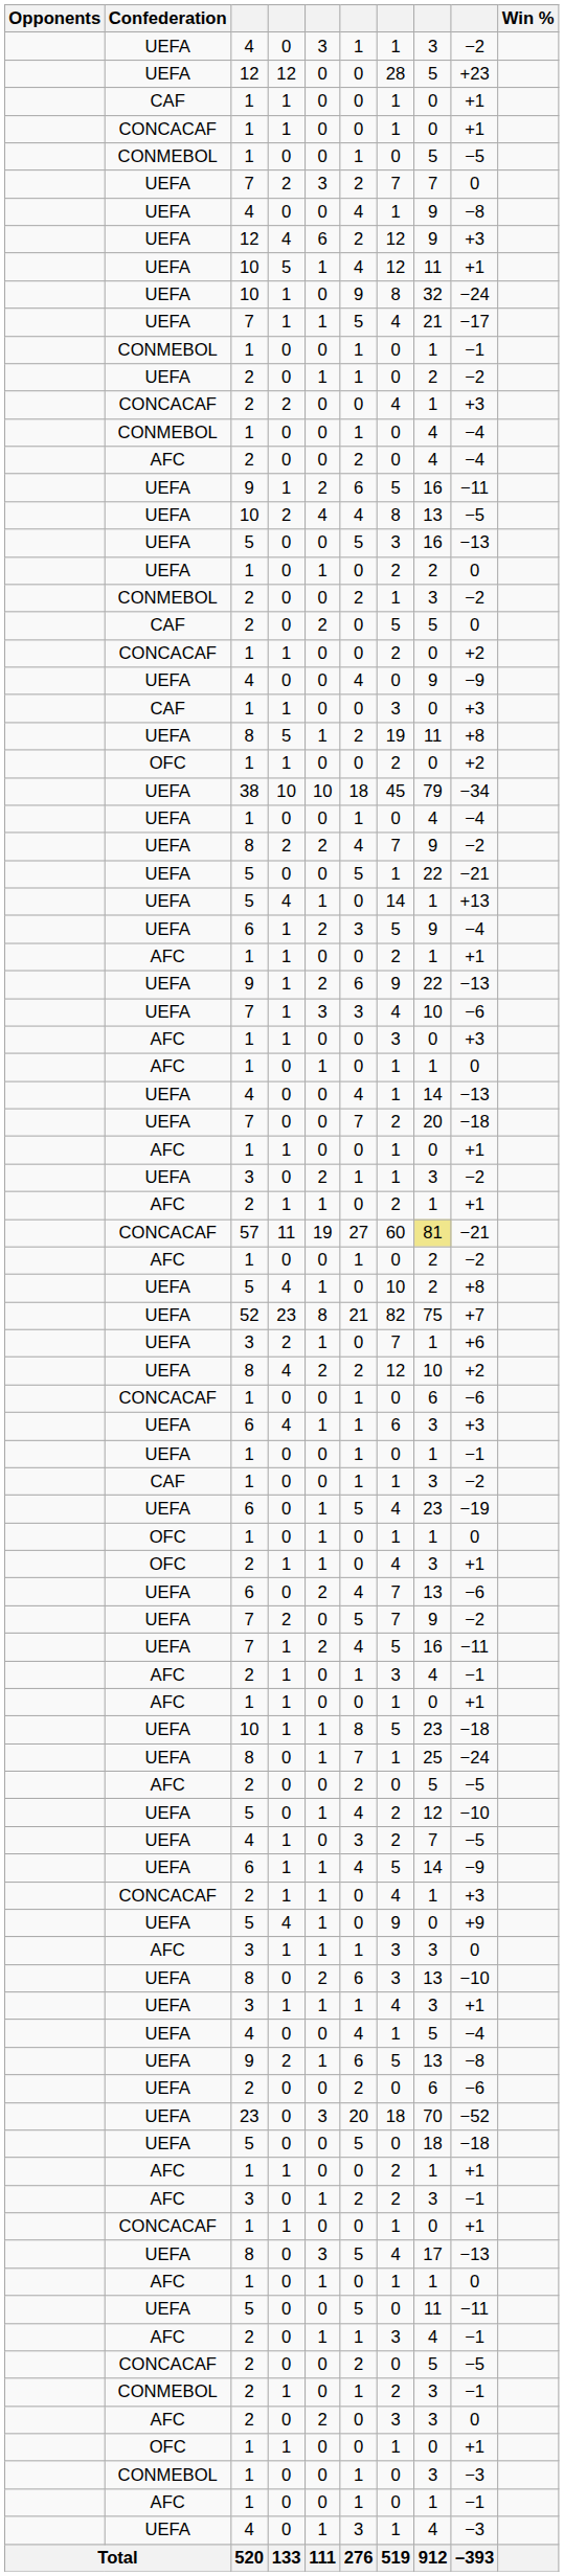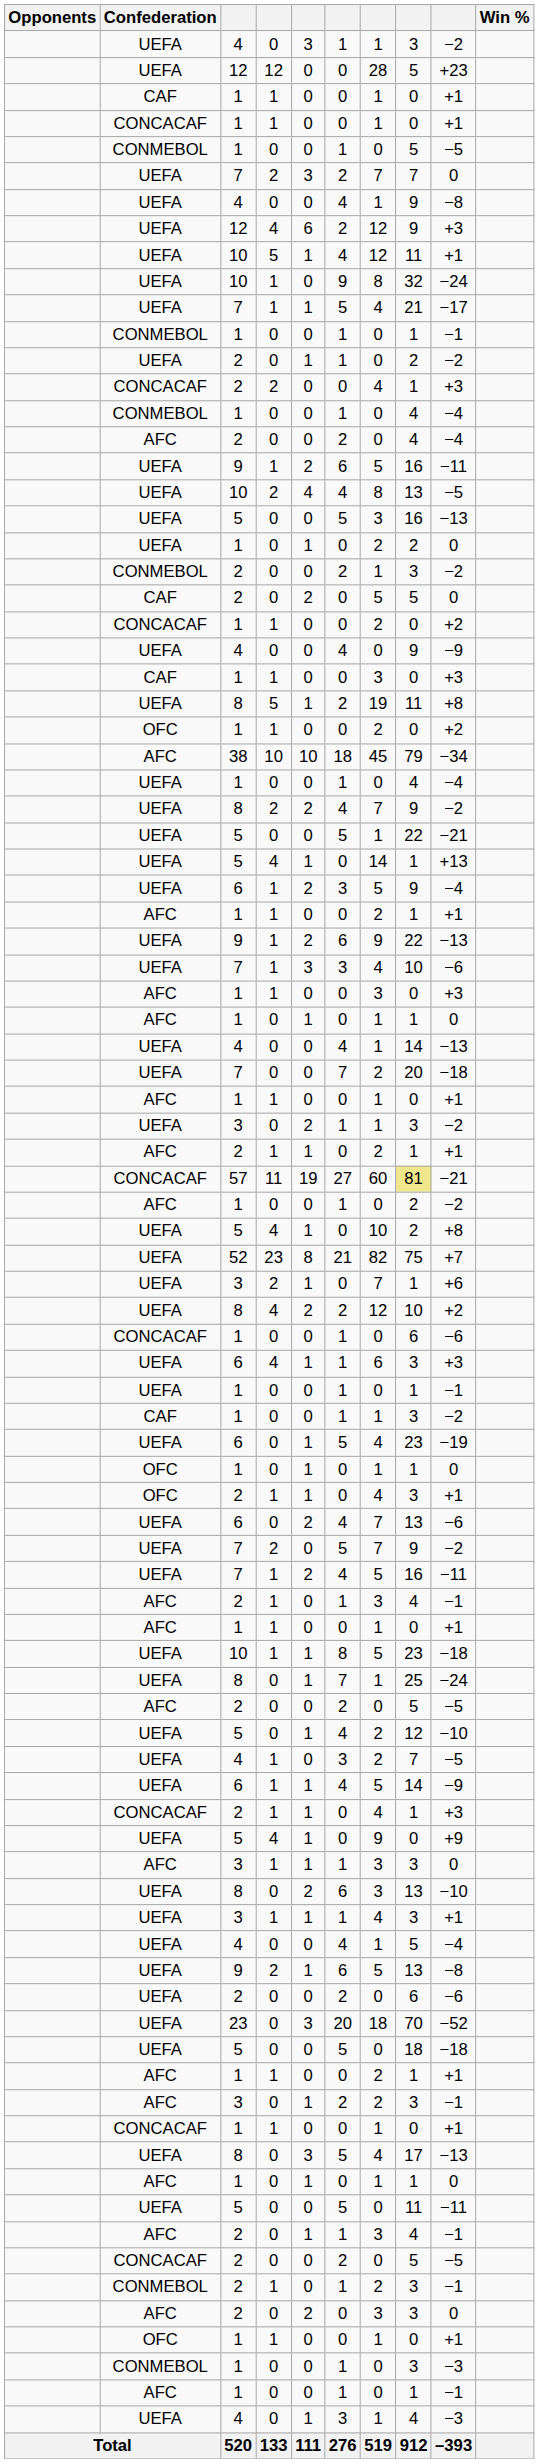 <table class="wikitable sortable" style="text-align:center;">
 <tr>
 <th>Opponents</th>
 <th>Confederation</th>
 <th></th>
 <th></th>
 <th></th>
 <th></th>
 <th></th>
 <th></th>
 <th></th>
 <th>Win %</th>
 </tr>
 <tr>
 <td align=left></td>
 <td>UEFA</td>
 <td>4</td>
 <td>0</td>
 <td>3</td>
 <td>1</td>
 <td>1</td>
 <td>3</td>
 <td>−2</td>
 <td></td>
 </tr>
 <tr>
 <td align=left></td>
 <td>UEFA</td>
 <td>12</td>
 <td>12</td>
 <td>0</td>
 <td>0</td>
 <td>28</td>
 <td>5</td>
 <td>+23</td>
 <td></td>
 </tr>
 <tr>
 <td align=left></td>
 <td>CAF</td>
 <td>1</td>
 <td>1</td>
 <td>0</td>
 <td>0</td>
 <td>1</td>
 <td>0</td>
 <td>+1</td>
 <td></td>
 </tr>
 <tr>
 <td align=left></td>
 <td>CONCACAF</td>
 <td>1</td>
 <td>1</td>
 <td>0</td>
 <td>0</td>
 <td>1</td>
 <td>0</td>
 <td>+1</td>
 <td></td>
 </tr>
 <tr>
 <td align=left></td>
 <td>CONMEBOL</td>
 <td>1</td>
 <td>0</td>
 <td>0</td>
 <td>1</td>
 <td>0</td>
 <td>5</td>
 <td>−5</td>
 <td></td>
 </tr>
 <tr>
 <td align=left></td>
 <td>UEFA</td>
 <td>7</td>
 <td>2</td>
 <td>3</td>
 <td>2</td>
 <td>7</td>
 <td>7</td>
 <td>0</td>
 <td></td>
 </tr>
 <tr>
 <td align=left></td>
 <td>UEFA</td>
 <td>4</td>
 <td>0</td>
 <td>0</td>
 <td>4</td>
 <td>1</td>
 <td>9</td>
 <td>−8</td>
 <td></td>
 </tr>
 <tr>
 <td align=left></td>
 <td>UEFA</td>
 <td>12</td>
 <td>4</td>
 <td>6</td>
 <td>2</td>
 <td>12</td>
 <td>9</td>
 <td>+3</td>
 <td></td>
 </tr>
 <tr>
 <td align=left></td>
 <td>UEFA</td>
 <td>10</td>
 <td>5</td>
 <td>1</td>
 <td>4</td>
 <td>12</td>
 <td>11</td>
 <td>+1</td>
 <td></td>
 </tr>
 <tr>
 <td align=left></td>
 <td>UEFA</td>
 <td>10</td>
 <td>1</td>
 <td>0</td>
 <td>9</td>
 <td>8</td>
 <td>32</td>
 <td>−24</td>
 <td></td>
 </tr>
 <tr>
 <td align=left></td>
 <td>UEFA</td>
 <td>7</td>
 <td>1</td>
 <td>1</td>
 <td>5</td>
 <td>4</td>
 <td>21</td>
 <td>−17</td>
 <td></td>
 </tr>
 <tr>
 <td align=left></td>
 <td>CONMEBOL</td>
 <td>1</td>
 <td>0</td>
 <td>0</td>
 <td>1</td>
 <td>0</td>
 <td>1</td>
 <td>−1</td>
 <td></td>
 </tr>
 <tr>
 <td align=left></td>
 <td>UEFA</td>
 <td>2</td>
 <td>0</td>
 <td>1</td>
 <td>1</td>
 <td>0</td>
 <td>2</td>
 <td>−2</td>
 <td></td>
 </tr>
 <tr>
 <td align=left></td>
 <td>CONCACAF</td>
 <td>2</td>
 <td>2</td>
 <td>0</td>
 <td>0</td>
 <td>4</td>
 <td>1</td>
 <td>+3</td>
 <td></td>
 </tr>
 <tr>
 <td align=left></td>
 <td>CONMEBOL</td>
 <td>1</td>
 <td>0</td>
 <td>0</td>
 <td>1</td>
 <td>0</td>
 <td>4</td>
 <td>−4</td>
 <td></td>
 </tr>
 <tr>
 <td align=left></td>
 <td>AFC</td>
 <td>2</td>
 <td>0</td>
 <td>0</td>
 <td>2</td>
 <td>0</td>
 <td>4</td>
 <td>−4</td>
 <td></td>
 </tr>
 <tr>
 <td align=left></td>
 <td>UEFA</td>
 <td>9</td>
 <td>1</td>
 <td>2</td>
 <td>6</td>
 <td>5</td>
 <td>16</td>
 <td>−11</td>
 <td></td>
 </tr>
 <tr>
 <td align=left></td>
 <td>UEFA</td>
 <td>10</td>
 <td>2</td>
 <td>4</td>
 <td>4</td>
 <td>8</td>
 <td>13</td>
 <td>−5</td>
 <td></td>
 </tr>
 <tr>
 <td align=left></td>
 <td>UEFA</td>
 <td>5</td>
 <td>0</td>
 <td>0</td>
 <td>5</td>
 <td>3</td>
 <td>16</td>
 <td>−13</td>
 <td></td>
 </tr>
 <tr>
 <td align=left></td>
 <td>UEFA</td>
 <td>1</td>
 <td>0</td>
 <td>1</td>
 <td>0</td>
 <td>2</td>
 <td>2</td>
 <td>0</td>
 <td></td>
 </tr>
 <tr>
 <td align=left></td>
 <td>CONMEBOL</td>
 <td>2</td>
 <td>0</td>
 <td>0</td>
 <td>2</td>
 <td>1</td>
 <td>3</td>
 <td>−2</td>
 <td></td>
 </tr>
 <tr>
 <td align=left></td>
 <td>CAF</td>
 <td>2</td>
 <td>0</td>
 <td>2</td>
 <td>0</td>
 <td>5</td>
 <td>5</td>
 <td>0</td>
 <td></td>
 </tr>
 <tr>
 <td align=left></td>
 <td>CONCACAF</td>
 <td>1</td>
 <td>1</td>
 <td>0</td>
 <td>0</td>
 <td>2</td>
 <td>0</td>
 <td>+2</td>
 <td></td>
 </tr>
 <tr>
 <td align=left></td>
 <td>UEFA</td>
 <td>4</td>
 <td>0</td>
 <td>0</td>
 <td>4</td>
 <td>0</td>
 <td>9</td>
 <td>−9</td>
 <td></td>
 </tr>
 <tr>
 <td align=left></td>
 <td>CAF</td>
 <td>1</td>
 <td>1</td>
 <td>0</td>
 <td>0</td>
 <td>3</td>
 <td>0</td>
 <td>+3</td>
 <td></td>
 </tr>
 <tr>
 <td align=left></td>
 <td>UEFA</td>
 <td>8</td>
 <td>5</td>
 <td>1</td>
 <td>2</td>
 <td>19</td>
 <td>11</td>
 <td>+8</td>
 <td></td>
 </tr>
 <tr>
 <td align=left></td>
 <td>OFC</td>
 <td>1</td>
 <td>1</td>
 <td>0</td>
 <td>0</td>
 <td>2</td>
 <td>0</td>
 <td>+2</td>
 <td></td>
 </tr>
 <tr>
 <td align=left></td>
-<td>UEFA</td>
+<td>AFC</td>
 <td>38</td>
 <td>10</td>
 <td>10</td>
 <td>18</td>
 <td>45</td>
 <td>79</td>
 <td>−34</td>
 <td></td>
 </tr>
 <tr>
 <td align=left></td>
 <td>UEFA</td>
 <td>1</td>
 <td>0</td>
 <td>0</td>
 <td>1</td>
 <td>0</td>
 <td>4</td>
 <td>−4</td>
 <td></td>
 </tr>
 <tr>
 <td align=left></td>
 <td>UEFA</td>
 <td>8</td>
 <td>2</td>
 <td>2</td>
 <td>4</td>
 <td>7</td>
 <td>9</td>
 <td>−2</td>
 <td></td>
 </tr>
 <tr>
 <td align=left></td>
 <td>UEFA</td>
 <td>5</td>
 <td>0</td>
 <td>0</td>
 <td>5</td>
 <td>1</td>
 <td>22</td>
 <td>−21</td>
 <td></td>
 </tr>
 <tr>
 <td align=left></td>
 <td>UEFA</td>
 <td>5</td>
 <td>4</td>
 <td>1</td>
 <td>0</td>
 <td>14</td>
 <td>1</td>
 <td>+13</td>
 <td></td>
 </tr>
 <tr>
 <td align=left></td>
 <td>UEFA</td>
 <td>6</td>
 <td>1</td>
 <td>2</td>
 <td>3</td>
 <td>5</td>
 <td>9</td>
 <td>−4</td>
 <td></td>
 </tr>
 <tr>
 <td align=left></td>
 <td>AFC</td>
 <td>1</td>
 <td>1</td>
 <td>0</td>
 <td>0</td>
 <td>2</td>
 <td>1</td>
 <td>+1</td>
 <td></td>
 </tr>
 <tr>
 <td align=left></td>
 <td>UEFA</td>
 <td>9</td>
 <td>1</td>
 <td>2</td>
 <td>6</td>
 <td>9</td>
 <td>22</td>
 <td>−13</td>
 <td></td>
 </tr>
 <tr>
 <td align=left></td>
 <td>UEFA</td>
 <td>7</td>
 <td>1</td>
 <td>3</td>
 <td>3</td>
 <td>4</td>
 <td>10</td>
 <td>−6</td>
 <td></td>
 </tr>
 <tr>
 <td align=left></td>
 <td>AFC</td>
 <td>1</td>
 <td>1</td>
 <td>0</td>
 <td>0</td>
 <td>3</td>
 <td>0</td>
 <td>+3</td>
 <td></td>
 </tr>
 <tr>
 <td align=left></td>
 <td>AFC</td>
 <td>1</td>
 <td>0</td>
 <td>1</td>
 <td>0</td>
 <td>1</td>
 <td>1</td>
 <td>0</td>
 <td></td>
 </tr>
 <tr>
 <td align=left></td>
 <td>UEFA</td>
 <td>4</td>
 <td>0</td>
 <td>0</td>
 <td>4</td>
 <td>1</td>
 <td>14</td>
 <td>−13</td>
 <td></td>
 </tr>
 <tr>
 <td align=left></td>
 <td>UEFA</td>
 <td>7</td>
 <td>0</td>
 <td>0</td>
 <td>7</td>
 <td>2</td>
 <td>20</td>
 <td>−18</td>
 <td></td>
 </tr>
 <tr>
 <td align=left></td>
 <td>AFC</td>
 <td>1</td>
 <td>1</td>
 <td>0</td>
 <td>0</td>
 <td>1</td>
 <td>0</td>
 <td>+1</td>
 <td></td>
 </tr>
 <tr>
 <td align=left></td>
 <td>UEFA</td>
 <td>3</td>
 <td>0</td>
 <td>2</td>
 <td>1</td>
 <td>1</td>
 <td>3</td>
 <td>−2</td>
 <td></td>
 </tr>
 <tr>
 <td align=left></td>
 <td>AFC</td>
 <td>2</td>
 <td>1</td>
 <td>1</td>
 <td>0</td>
 <td>2</td>
 <td>1</td>
 <td>+1</td>
 <td></td>
 </tr>
 <tr>
 <td align=left></td>
 <td>CONCACAF</td>
 <td>57</td>
 <td>11</td>
 <td>19</td>
 <td>27</td>
 <td>60</td>
 <td style="background: khaki;">81</td>
 <td>−21</td>
 <td></td>
 </tr>
 <tr>
 <td align=left></td>
 <td>AFC</td>
 <td>1</td>
 <td>0</td>
 <td>0</td>
 <td>1</td>
 <td>0</td>
 <td>2</td>
 <td>−2</td>
 <td></td>
 </tr>
 <tr>
 <td align=left></td>
 <td>UEFA</td>
 <td>5</td>
 <td>4</td>
 <td>1</td>
 <td>0</td>
 <td>10</td>
 <td>2</td>
 <td>+8</td>
 <td></td>
 </tr>
 <tr>
 <td align=left></td>
 <td>UEFA</td>
 <td>52</td>
 <td>23</td>
 <td>8</td>
 <td>21</td>
 <td>82</td>
 <td>75</td>
 <td>+7</td>
 <td></td>
 </tr>
 <tr>
 <td align=left></td>
 <td>UEFA</td>
 <td>3</td>
 <td>2</td>
 <td>1</td>
 <td>0</td>
 <td>7</td>
 <td>1</td>
 <td>+6</td>
 <td></td>
 </tr>
 <tr>
 <td align=left></td>
 <td>UEFA</td>
 <td>8</td>
 <td>4</td>
 <td>2</td>
 <td>2</td>
 <td>12</td>
 <td>10</td>
 <td>+2</td>
 <td></td>
 </tr>
 <tr>
 <td align=left></td>
 <td>CONCACAF</td>
 <td>1</td>
 <td>0</td>
 <td>0</td>
 <td>1</td>
 <td>0</td>
 <td>6</td>
 <td>−6</td>
 <td></td>
 </tr>
 <tr>
 <td align=left></td>
 <td>UEFA</td>
 <td>6</td>
 <td>4</td>
 <td>1</td>
 <td>1</td>
 <td>6</td>
 <td>3</td>
 <td>+3</td>
 <td></td>
 </tr>
 <tr>
 <td align=left></td>
 <td>UEFA</td>
 <td>1</td>
 <td>0</td>
 <td>0</td>
 <td>1</td>
 <td>0</td>
 <td>1</td>
 <td>−1</td>
 <td></td>
 </tr>
 <tr>
 <td align=left></td>
 <td>CAF</td>
 <td>1</td>
 <td>0</td>
 <td>0</td>
 <td>1</td>
 <td>1</td>
 <td>3</td>
 <td>−2</td>
 <td></td>
 </tr>
 <tr>
 <td align=left></td>
 <td>UEFA</td>
 <td>6</td>
 <td>0</td>
 <td>1</td>
 <td>5</td>
 <td>4</td>
 <td>23</td>
 <td>−19</td>
 <td></td>
 </tr>
 <tr>
 <td align=left></td>
 <td>OFC</td>
 <td>1</td>
 <td>0</td>
 <td>1</td>
 <td>0</td>
 <td>1</td>
 <td>1</td>
 <td>0</td>
 <td></td>
 </tr>
 <tr>
 <td align=left></td>
 <td>OFC</td>
 <td>2</td>
 <td>1</td>
 <td>1</td>
 <td>0</td>
 <td>4</td>
 <td>3</td>
 <td>+1</td>
 <td></td>
 </tr>
 <tr>
 <td align=left></td>
 <td>UEFA</td>
 <td>6</td>
 <td>0</td>
 <td>2</td>
 <td>4</td>
 <td>7</td>
 <td>13</td>
 <td>−6</td>
 <td></td>
 </tr>
 <tr>
 <td align=left></td>
 <td>UEFA</td>
 <td>7</td>
 <td>2</td>
 <td>0</td>
 <td>5</td>
 <td>7</td>
 <td>9</td>
 <td>−2</td>
 <td></td>
 </tr>
 <tr>
 <td align=left></td>
 <td>UEFA</td>
 <td>7</td>
 <td>1</td>
 <td>2</td>
 <td>4</td>
 <td>5</td>
 <td>16</td>
 <td>−11</td>
 <td></td>
 </tr>
 <tr>
 <td align=left></td>
 <td>AFC</td>
 <td>2</td>
 <td>1</td>
 <td>0</td>
 <td>1</td>
 <td>3</td>
 <td>4</td>
 <td>−1</td>
 <td></td>
 </tr>
 <tr>
 <td align=left></td>
 <td>AFC</td>
 <td>1</td>
 <td>1</td>
 <td>0</td>
 <td>0</td>
 <td>1</td>
 <td>0</td>
 <td>+1</td>
 <td></td>
 </tr>
 <tr>
 <td align=left></td>
 <td>UEFA</td>
 <td>10</td>
 <td>1</td>
 <td>1</td>
 <td>8</td>
 <td>5</td>
 <td>23</td>
 <td>−18</td>
 <td></td>
 </tr>
 <tr>
 <td align=left></td>
 <td>UEFA</td>
 <td>8</td>
 <td>0</td>
 <td>1</td>
 <td>7</td>
 <td>1</td>
 <td>25</td>
 <td>−24</td>
 <td></td>
 </tr>
 <tr>
 <td align=left></td>
 <td>AFC</td>
 <td>2</td>
 <td>0</td>
 <td>0</td>
 <td>2</td>
 <td>0</td>
 <td>5</td>
 <td>−5</td>
 <td></td>
 </tr>
 <tr>
 <td align=left></td>
 <td>UEFA</td>
 <td>5</td>
 <td>0</td>
 <td>1</td>
 <td>4</td>
 <td>2</td>
 <td>12</td>
 <td>−10</td>
 <td></td>
 </tr>
 <tr>
 <td align=left></td>
 <td>UEFA</td>
 <td>4</td>
 <td>1</td>
 <td>0</td>
 <td>3</td>
 <td>2</td>
 <td>7</td>
 <td>−5</td>
 <td></td>
 </tr>
 <tr>
 <td align=left></td>
 <td>UEFA</td>
 <td>6</td>
 <td>1</td>
 <td>1</td>
 <td>4</td>
 <td>5</td>
 <td>14</td>
 <td>−9</td>
 <td></td>
 </tr>
 <tr>
 <td align=left></td>
 <td>CONCACAF</td>
 <td>2</td>
 <td>1</td>
 <td>1</td>
 <td>0</td>
 <td>4</td>
 <td>1</td>
 <td>+3</td>
 <td></td>
 </tr>
 <tr>
 <td align=left></td>
 <td>UEFA</td>
 <td>5</td>
 <td>4</td>
 <td>1</td>
 <td>0</td>
 <td>9</td>
 <td>0</td>
 <td>+9</td>
 <td></td>
 </tr>
 <tr>
 <td align=left></td>
 <td>AFC</td>
 <td>3</td>
 <td>1</td>
 <td>1</td>
 <td>1</td>
 <td>3</td>
 <td>3</td>
 <td>0</td>
 <td></td>
 </tr>
 <tr>
 <td align=left></td>
 <td>UEFA</td>
 <td>8</td>
 <td>0</td>
 <td>2</td>
 <td>6</td>
 <td>3</td>
 <td>13</td>
 <td>−10</td>
 <td></td>
 </tr>
 <tr>
 <td align=left></td>
 <td>UEFA</td>
 <td>3</td>
 <td>1</td>
 <td>1</td>
 <td>1</td>
 <td>4</td>
 <td>3</td>
 <td>+1</td>
 <td></td>
 </tr>
 <tr>
 <td align=left></td>
 <td>UEFA</td>
 <td>4</td>
 <td>0</td>
 <td>0</td>
 <td>4</td>
 <td>1</td>
 <td>5</td>
 <td>−4</td>
 <td></td>
 </tr>
 <tr>
 <td align=left></td>
 <td>UEFA</td>
 <td>9</td>
 <td>2</td>
 <td>1</td>
 <td>6</td>
 <td>5</td>
 <td>13</td>
 <td>−8</td>
 <td></td>
 </tr>
 <tr>
 <td align=left></td>
 <td>UEFA</td>
 <td>2</td>
 <td>0</td>
 <td>0</td>
 <td>2</td>
 <td>0</td>
 <td>6</td>
 <td>−6</td>
 <td></td>
 </tr>
 <tr>
 <td align=left></td>
 <td>UEFA</td>
 <td>23</td>
 <td>0</td>
 <td>3</td>
 <td>20</td>
 <td>18</td>
 <td>70</td>
 <td>−52</td>
 <td></td>
 </tr>
 <tr>
 <td align=left></td>
 <td>UEFA</td>
 <td>5</td>
 <td>0</td>
 <td>0</td>
 <td>5</td>
 <td>0</td>
 <td>18</td>
 <td>−18</td>
 <td></td>
 </tr>
 <tr>
 <td align=left></td>
 <td>AFC</td>
 <td>1</td>
 <td>1</td>
 <td>0</td>
 <td>0</td>
 <td>2</td>
 <td>1</td>
 <td>+1</td>
 <td></td>
 </tr>
 <tr>
 <td align=left></td>
 <td>AFC</td>
 <td>3</td>
 <td>0</td>
 <td>1</td>
 <td>2</td>
 <td>2</td>
 <td>3</td>
 <td>−1</td>
 <td></td>
 </tr>
 <tr>
 <td align=left></td>
 <td>CONCACAF</td>
 <td>1</td>
 <td>1</td>
 <td>0</td>
 <td>0</td>
 <td>1</td>
 <td>0</td>
 <td>+1</td>
 <td></td>
 </tr>
 <tr>
 <td align=left></td>
 <td>UEFA</td>
 <td>8</td>
 <td>0</td>
 <td>3</td>
 <td>5</td>
 <td>4</td>
 <td>17</td>
 <td>−13</td>
 <td></td>
 </tr>
 <tr>
 <td align=left></td>
 <td>AFC</td>
 <td>1</td>
 <td>0</td>
 <td>1</td>
 <td>0</td>
 <td>1</td>
 <td>1</td>
 <td>0</td>
 <td></td>
 </tr>
 <tr>
 <td align=left></td>
 <td>UEFA</td>
 <td>5</td>
 <td>0</td>
 <td>0</td>
 <td>5</td>
 <td>0</td>
 <td>11</td>
 <td>−11</td>
 <td></td>
 </tr>
 <tr>
 <td align=left></td>
 <td>AFC</td>
 <td>2</td>
 <td>0</td>
 <td>1</td>
 <td>1</td>
 <td>3</td>
 <td>4</td>
 <td>−1</td>
 <td></td>
 </tr>
 <tr>
 <td align=left></td>
 <td>CONCACAF</td>
 <td>2</td>
 <td>0</td>
 <td>0</td>
 <td>2</td>
 <td>0</td>
 <td>5</td>
 <td>−5</td>
 <td></td>
 </tr>
 <tr>
 <td align=left></td>
 <td>CONMEBOL</td>
 <td>2</td>
 <td>1</td>
 <td>0</td>
 <td>1</td>
 <td>2</td>
 <td>3</td>
 <td>−1</td>
 <td></td>
 </tr>
 <tr>
 <td align=left></td>
 <td>AFC</td>
 <td>2</td>
 <td>0</td>
 <td>2</td>
 <td>0</td>
 <td>3</td>
 <td>3</td>
 <td>0</td>
 <td></td>
 </tr>
 <tr>
 <td align=left></td>
 <td>OFC</td>
 <td>1</td>
 <td>1</td>
 <td>0</td>
 <td>0</td>
 <td>1</td>
 <td>0</td>
 <td>+1</td>
 <td></td>
 </tr>
 <tr>
 <td align=left></td>
 <td>CONMEBOL</td>
 <td>1</td>
 <td>0</td>
 <td>0</td>
 <td>1</td>
 <td>0</td>
 <td>3</td>
 <td>−3</td>
 <td></td>
 </tr>
 <tr>
 <td align=left></td>
 <td>AFC</td>
 <td>1</td>
 <td>0</td>
 <td>0</td>
 <td>1</td>
 <td>0</td>
 <td>1</td>
 <td>−1</td>
 <td></td>
 </tr>
 <tr>
 <td align=left></td>
 <td>UEFA</td>
 <td>4</td>
 <td>0</td>
 <td>1</td>
 <td>3</td>
 <td>1</td>
 <td>4</td>
 <td>−3</td>
 <td></td>
 </tr>
 <tr>
 <th colspan=2 align=left>Total</th>
 <th>520</th>
 <th>133</th>
 <th>111</th>
 <th>276</th>
 <th>519</th>
 <th>912</th>
 <th>–393</th>
 <th></th>
 </tr>
 </table>
